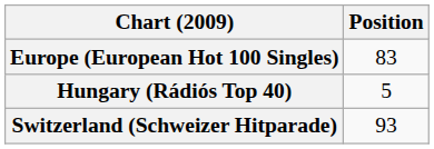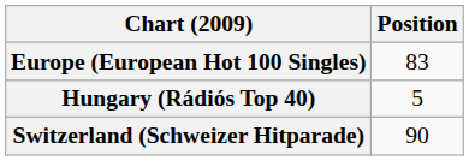 <table class="wikitable sortable plainrowheaders" style="text-align:center">
 <tr>
 <th>Chart (2009)</th>
 <th>Position</th>
 </tr>
 <tr>
 <th scope="row">Europe (European Hot 100 Singles)</th>
 <td>83</td>
 </tr>
 <tr>
 <th scope="row">Hungary (Rádiós Top 40)</th>
 <td>5</td>
 </tr>
 <tr>
 <th scope="row">Switzerland (Schweizer Hitparade)</th>
-<td>93</td>
+<td>90</td>
 </tr>
 </table>
